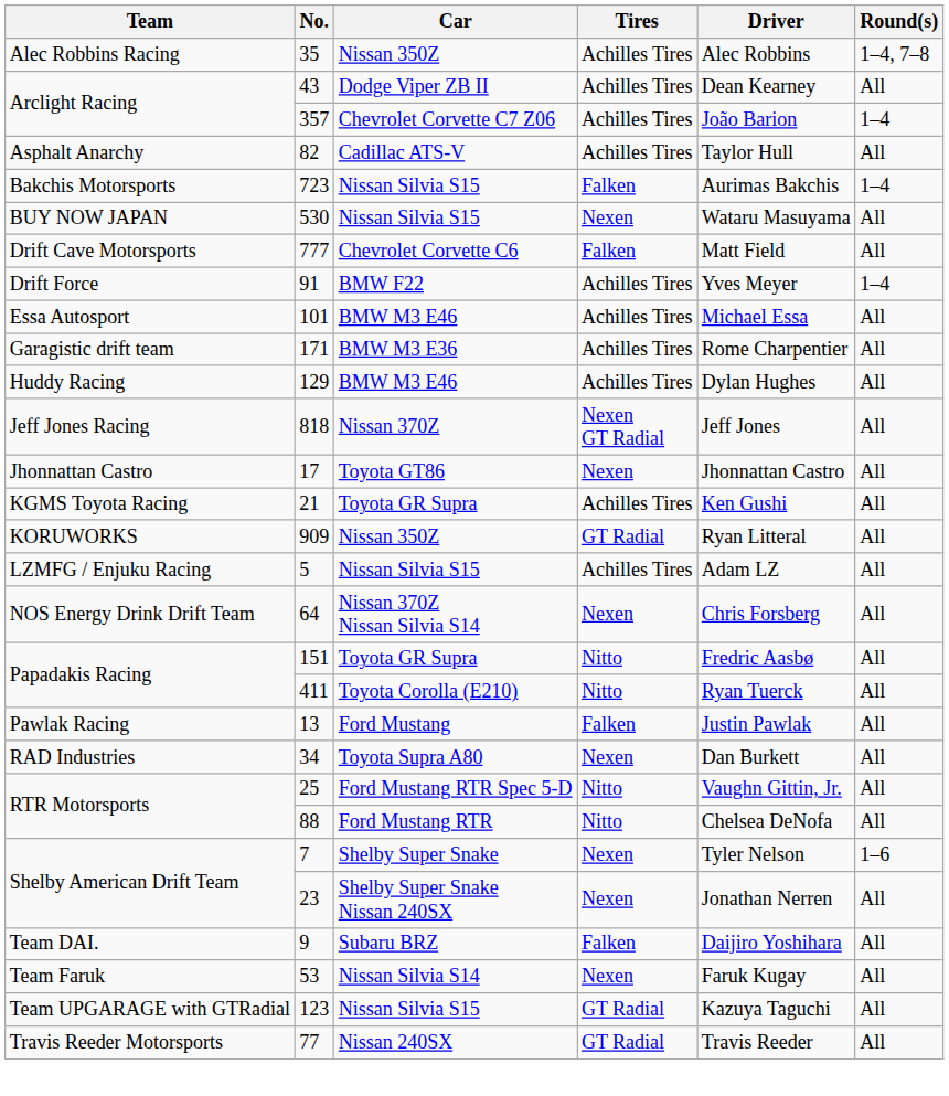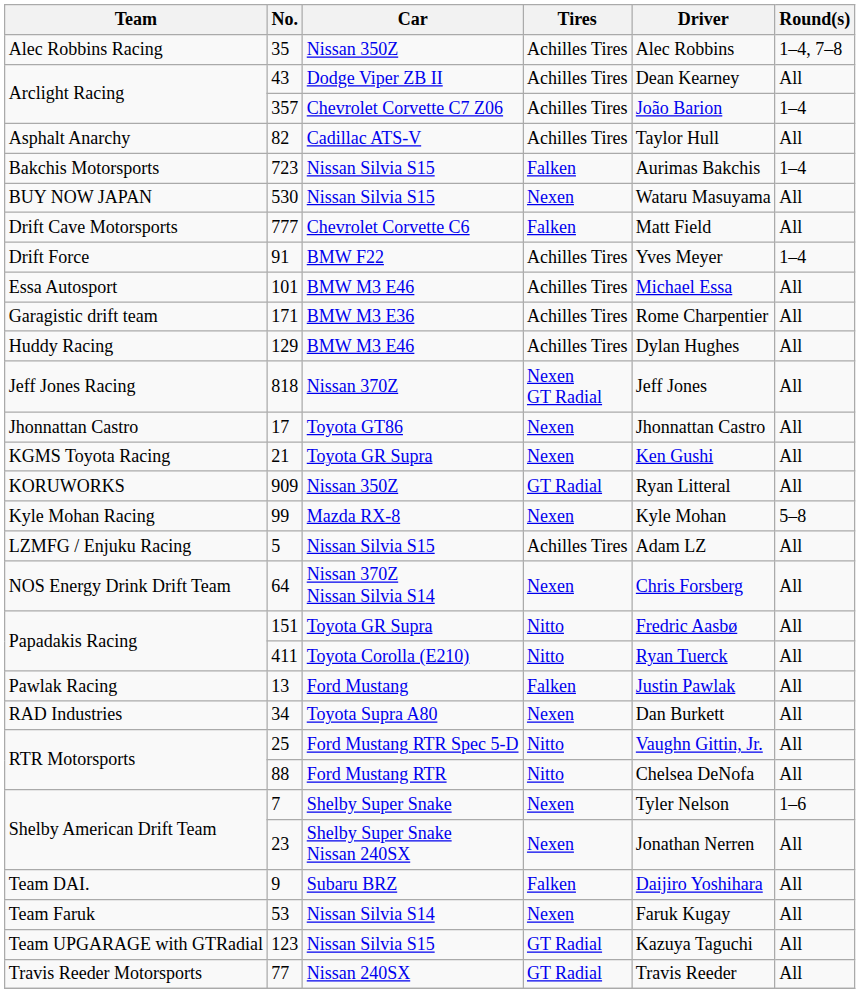 <table class="wikitable" style="font-size: 90%;">
 <tr>
 <th>Team</th>
 <th>No.</th>
 <th>Car</th>
 <th>Tires</th>
 <th>Driver</th>
 <th>Round(s)</th>
 </tr>
 <tr>
 <td>Alec Robbins Racing</td>
 <td>35</td>
 <td><a href='#'>Nissan 350Z</a></td>
 <td>Achilles Tires</td>
 <td> Alec Robbins </td>
 <td>1–4, 7–8</td>
 </tr>
 <tr>
 <td rowspan=2>Arclight Racing</td>
 <td>43</td>
 <td><a href='#'>Dodge Viper ZB II</a></td>
 <td>Achilles Tires</td>
 <td> Dean Kearney</td>
 <td>All</td>
 </tr>
 <tr>
 <td>357</td>
 <td><a href='#'>Chevrolet Corvette C7 Z06</a></td>
 <td>Achilles Tires</td>
 <td> <a href='#'>João Barion</a></td>
 <td>1–4</td>
 </tr>
 <tr>
 <td>Asphalt Anarchy</td>
 <td>82</td>
 <td><a href='#'>Cadillac ATS-V</a></td>
 <td>Achilles Tires</td>
 <td> Taylor Hull</td>
 <td>All</td>
 </tr>
 <tr>
 <td>Bakchis Motorsports</td>
 <td>723</td>
 <td><a href='#'>Nissan Silvia S15</a></td>
 <td><a href='#'>Falken</a></td>
 <td> Aurimas Bakchis</td>
 <td>1–4</td>
 </tr>
 <tr>
 <td>BUY NOW JAPAN</td>
 <td>530</td>
 <td><a href='#'>Nissan Silvia S15</a></td>
 <td><a href='#'>Nexen</a></td>
 <td> Wataru Masuyama </td>
 <td>All</td>
 </tr>
 <tr>
 <td>Drift Cave Motorsports</td>
 <td>777</td>
 <td><a href='#'>Chevrolet Corvette C6</a></td>
 <td><a href='#'>Falken</a></td>
 <td> Matt Field</td>
 <td>All</td>
 </tr>
 <tr>
 <td>Drift Force</td>
 <td>91</td>
 <td><a href='#'>BMW F22</a></td>
 <td>Achilles Tires</td>
 <td> Yves Meyer </td>
 <td>1–4</td>
 </tr>
 <tr>
 <td>Essa Autosport</td>
 <td>101</td>
 <td><a href='#'>BMW M3 E46</a></td>
 <td>Achilles Tires</td>
 <td> <a href='#'>Michael Essa</a></td>
 <td>All</td>
 </tr>
 <tr>
 <td>Garagistic drift team</td>
 <td>171</td>
 <td><a href='#'>BMW M3 E36</a></td>
 <td>Achilles Tires</td>
 <td> Rome Charpentier </td>
 <td>All</td>
 </tr>
 <tr>
 <td>Huddy Racing</td>
 <td>129</td>
 <td><a href='#'>BMW M3 E46</a></td>
 <td>Achilles Tires</td>
 <td> Dylan Hughes</td>
 <td>All</td>
 </tr>
 <tr>
 <td>Jeff Jones Racing</td>
 <td>818</td>
 <td><a href='#'>Nissan 370Z</a></td>
 <td><a href='#'>Nexen</a><br><a href='#'>GT Radial</a></td>
 <td> Jeff Jones</td>
 <td>All</td>
 </tr>
 <tr>
 <td>Jhonnattan Castro</td>
 <td>17</td>
 <td><a href='#'>Toyota GT86</a></td>
 <td><a href='#'>Nexen</a></td>
 <td> Jhonnattan Castro</td>
 <td>All</td>
 </tr>
 <tr>
 <td>KGMS Toyota Racing</td>
 <td>21</td>
 <td><a href='#'>Toyota GR Supra</a></td>
-<td>Achilles Tires</td>
+<td><a href='#'>Nexen</a></td>
 <td> <a href='#'>Ken Gushi</a></td>
 <td>All</td>
 </tr>
 <tr>
 <td>KORUWORKS</td>
 <td>909</td>
 <td><a href='#'>Nissan 350Z</a></td>
 <td><a href='#'>GT Radial</a></td>
 <td> Ryan Litteral</td>
 <td>All</td>
+</tr>
+<tr>
+<td>Kyle Mohan Racing</td>
+<td>99</td>
+<td><a href='#'>Mazda RX-8</a></td>
+<td><a href='#'>Nexen</a></td>
+<td> Kyle Mohan</td>
+<td>5–8</td>
 </tr>
 <tr>
 <td>LZMFG / Enjuku Racing</td>
 <td>5</td>
 <td><a href='#'>Nissan Silvia S15</a></td>
 <td>Achilles Tires</td>
 <td> Adam LZ </td>
 <td>All</td>
 </tr>
 <tr>
 <td>NOS Energy Drink Drift Team</td>
 <td>64</td>
 <td><a href='#'>Nissan 370Z</a><br><a href='#'>Nissan Silvia S14</a></td>
 <td><a href='#'>Nexen</a></td>
 <td> <a href='#'>Chris Forsberg</a></td>
 <td>All</td>
 </tr>
 <tr>
 <td rowspan=2>Papadakis Racing</td>
 <td>151</td>
 <td><a href='#'>Toyota GR Supra</a></td>
 <td><a href='#'>Nitto</a></td>
 <td> <a href='#'>Fredric Aasbø</a></td>
 <td>All</td>
 </tr>
 <tr>
 <td>411</td>
 <td><a href='#'>Toyota Corolla (E210)</a></td>
 <td><a href='#'>Nitto</a></td>
 <td> <a href='#'>Ryan Tuerck</a></td>
 <td>All</td>
 </tr>
 <tr>
 <td>Pawlak Racing</td>
 <td>13</td>
 <td><a href='#'>Ford Mustang</a></td>
 <td><a href='#'>Falken</a></td>
 <td> <a href='#'>Justin Pawlak</a></td>
 <td>All</td>
 </tr>
 <tr>
 <td>RAD Industries</td>
 <td>34</td>
 <td><a href='#'>Toyota Supra A80</a></td>
 <td><a href='#'>Nexen</a></td>
 <td> Dan Burkett</td>
 <td>All</td>
 </tr>
 <tr>
 <td rowspan=2>RTR Motorsports</td>
 <td>25</td>
 <td><a href='#'>Ford Mustang RTR Spec 5-D</a></td>
 <td><a href='#'>Nitto</a></td>
 <td> <a href='#'>Vaughn Gittin, Jr.</a></td>
 <td>All</td>
 </tr>
 <tr>
 <td>88</td>
 <td><a href='#'>Ford Mustang RTR</a></td>
 <td><a href='#'>Nitto</a></td>
 <td> Chelsea DeNofa</td>
 <td>All</td>
 </tr>
 <tr>
 <td rowspan=2>Shelby American Drift Team</td>
 <td>7</td>
 <td><a href='#'>Shelby Super Snake</a></td>
 <td><a href='#'>Nexen</a></td>
 <td> Tyler Nelson </td>
 <td>1–6</td>
 </tr>
 <tr>
 <td>23</td>
 <td><a href='#'>Shelby Super Snake</a><br><a href='#'>Nissan 240SX</a></td>
 <td><a href='#'>Nexen</a></td>
 <td> Jonathan Nerren </td>
 <td>All</td>
 </tr>
 <tr>
 <td>Team DAI.</td>
 <td>9</td>
 <td><a href='#'>Subaru BRZ</a></td>
 <td><a href='#'>Falken</a></td>
 <td> <a href='#'>Daijiro Yoshihara</a></td>
 <td>All</td>
 </tr>
 <tr>
 <td>Team Faruk</td>
 <td>53</td>
 <td><a href='#'>Nissan Silvia S14</a></td>
 <td><a href='#'>Nexen</a></td>
 <td> Faruk Kugay</td>
 <td>All</td>
 </tr>
 <tr>
 <td>Team UPGARAGE with GTRadial</td>
 <td>123</td>
 <td><a href='#'>Nissan Silvia S15</a></td>
 <td><a href='#'>GT Radial</a></td>
 <td> Kazuya Taguchi</td>
 <td>All</td>
 </tr>
 <tr>
 <td>Travis Reeder Motorsports</td>
 <td>77</td>
 <td><a href='#'>Nissan 240SX</a></td>
 <td><a href='#'>GT Radial</a></td>
 <td> Travis Reeder</td>
 <td>All</td>
 </tr>
 <tr>
 </tr>
 </table>
